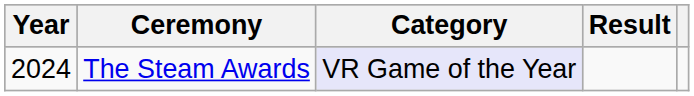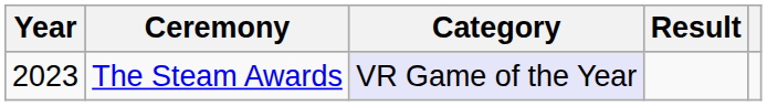 <table class="wikitable plainrowheaders" width="auto">
 <tr>
 <th scope="col">Year</th>
 <th scope="col">Ceremony</th>
 <th scope="col">Category</th>
 <th scope="col">Result</th>
 <th scope="col" class="unsortable"></th>
 </tr>
 <tr>
-<td>2024</td>
+<td>2023</td>
 <td><a href='#'>The Steam Awards</a></td>
 <td style="background: lavender;">VR Game of the Year</td>
 <td></td>
 <td style="text-align:center;"></td>
 </tr>
 </table>
